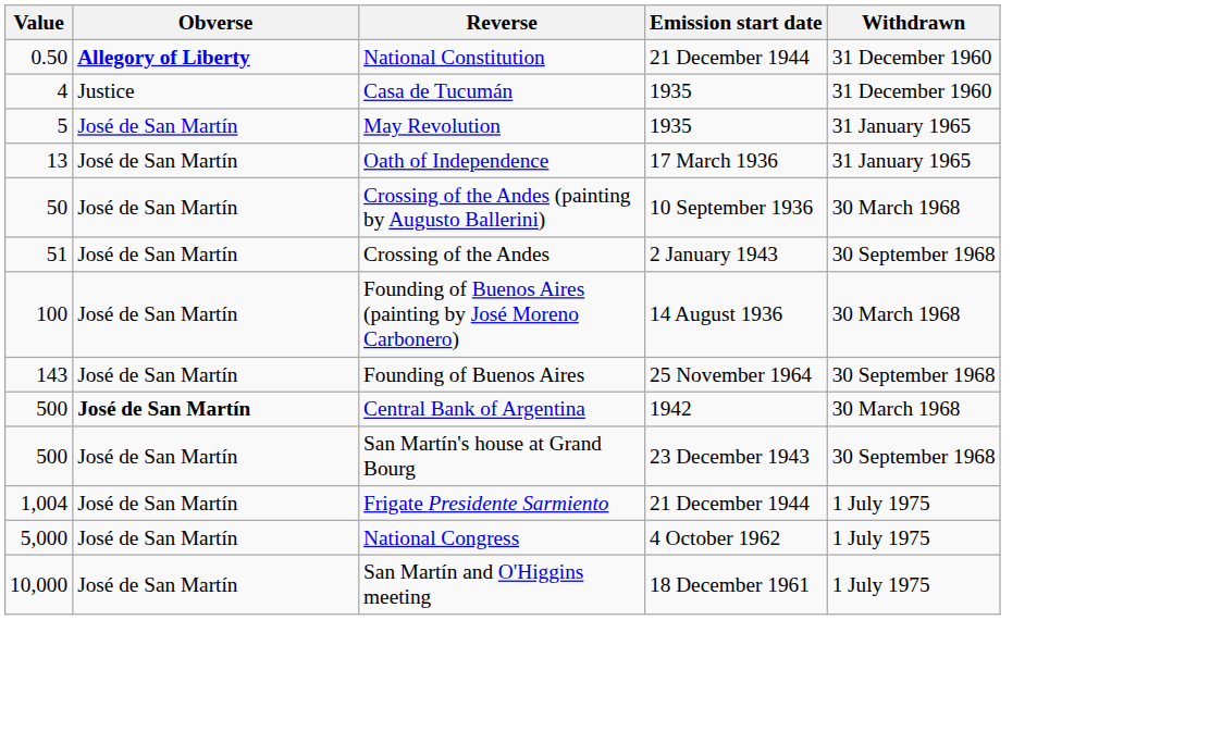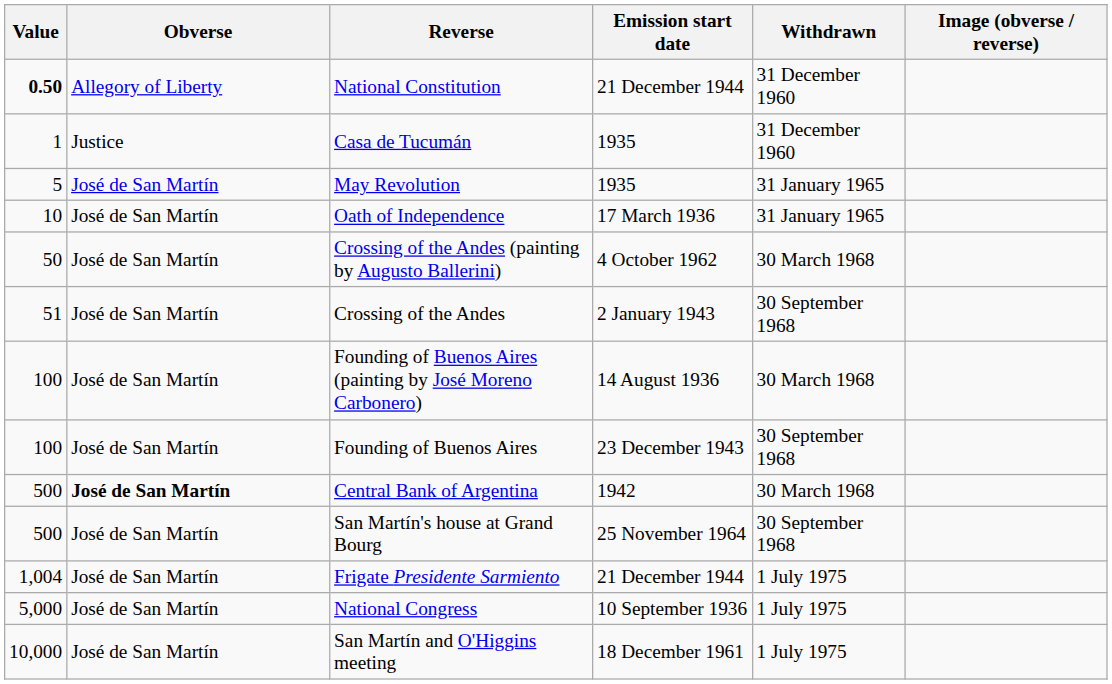 <table class="wikitable" style= font-size:95%>
 <tr>
 <th>Value</th>
 <th width=200px>Obverse</th>
 <th width=200px>Reverse</th>
 <th>Emission start date</th>
 <th>Withdrawn</th>
+<th>Image (obverse / reverse)</th>
 </tr>
 <tr>
-<td align="right">0.50 </td>
-<td><strong><a href='#'>Allegory of Liberty</a></strong></td>
+<td align="right"><strong>0.50 </strong></td>
+<td><a href='#'>Allegory of Liberty</a></td>
 <td><a href='#'>National Constitution</a></td>
 <td>21 December 1944</td>
 <td>31 December 1960</td>
+<td></td>
 </tr>
 <tr>
-<td align="right">4</td>
+<td align="right">1</td>
 <td>Justice</td>
 <td><a href='#'>Casa de Tucumán</a></td>
 <td>1935</td>
 <td>31 December 1960</td>
+<td></td>
 </tr>
 <tr>
 <td align="right">5</td>
 <td><a href='#'>José de San Martín</a></td>
 <td><a href='#'>May Revolution</a></td>
 <td>1935</td>
 <td>31 January 1965</td>
+<td></td>
 </tr>
 <tr>
-<td align="right">13</td>
+<td align="right">10</td>
 <td>José de San Martín</td>
 <td><a href='#'>Oath of Independence</a></td>
 <td>17 March 1936</td>
 <td>31 January 1965</td>
+<td></td>
 </tr>
 <tr>
 <td align="right">50</td>
 <td>José de San Martín</td>
 <td><a href='#'>Crossing of the Andes</a> (painting by <a href='#'>Augusto Ballerini</a>)</td>
-<td>10 September 1936</td>
+<td>4 October 1962</td>
 <td>30 March 1968</td>
+<td></td>
 </tr>
 <tr>
 <td align="right">51</td>
 <td>José de San Martín</td>
 <td>Crossing of the Andes</td>
 <td>2 January 1943</td>
 <td>30 September 1968</td>
+<td></td>
 </tr>
 <tr>
 <td align="right">100</td>
 <td>José de San Martín</td>
 <td>Founding of <a href='#'>Buenos Aires</a> (painting by <a href='#'>José Moreno Carbonero</a>)</td>
 <td>14 August 1936</td>
 <td>30 March 1968</td>
+<td></td>
 </tr>
 <tr>
-<td align="right">143</td>
+<td align="right">100</td>
 <td>José de San Martín</td>
 <td>Founding of Buenos Aires</td>
-<td>25 November 1964</td>
+<td>23 December 1943</td>
 <td>30 September 1968</td>
+<td></td>
 </tr>
 <tr>
 <td align="right">500</td>
 <td><strong>José de San Martín</strong></td>
 <td><a href='#'>Central Bank of Argentina</a></td>
 <td>1942</td>
 <td>30 March 1968</td>
+<td></td>
 </tr>
 <tr>
 <td align="right">500</td>
 <td>José de San Martín</td>
 <td>San Martín's house at Grand Bourg</td>
-<td>23 December 1943</td>
+<td>25 November 1964</td>
 <td>30 September 1968</td>
+<td></td>
 </tr>
 <tr>
 <td align="right">1,004</td>
 <td>José de San Martín</td>
 <td><a href='#'>Frigate <em>Presidente Sarmiento</em></a></td>
 <td>21 December 1944</td>
 <td>1 July 1975</td>
+<td></td>
 </tr>
 <tr>
 <td align="right">5,000</td>
 <td>José de San Martín</td>
 <td><a href='#'>National Congress</a></td>
-<td>4 October 1962</td>
+<td>10 September 1936</td>
 <td>1 July 1975</td>
+<td></td>
 </tr>
 <tr>
 <td align="right">10,000</td>
 <td>José de San Martín</td>
 <td>San Martín and <a href='#'>O'Higgins</a> meeting</td>
 <td>18 December 1961</td>
 <td>1 July 1975</td>
+<td></td>
 </tr>
 </table>
